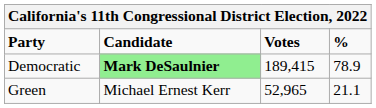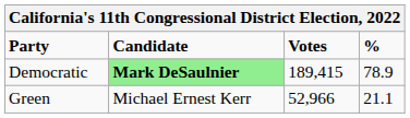 <table class="wikitable">
 <tr>
 <th colspan="4">California's 11th Congressional District Election, 2022</th>
 </tr>
 <tr>
 <td><strong>Party</strong></td>
 <td><strong>Candidate</strong></td>
 <td><strong>Votes</strong></td>
 <td><strong>%</strong></td>
 </tr>
 <tr>
 <td>Democratic</td>
 <td style="background: lightgreen;"><strong>Mark DeSaulnier</strong></td>
 <td>189,415</td>
 <td>78.9</td>
 </tr>
 <tr>
 <td>Green</td>
 <td>Michael Ernest Kerr</td>
-<td>52,965</td>
+<td>52,966</td>
 <td>21.1</td>
 </tr>
 </table>
